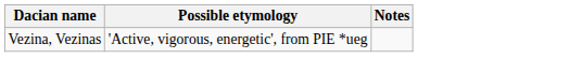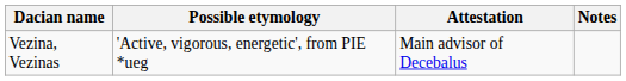 <table class="wikitable">
 <tr>
 <th>Dacian name</th>
 <th>Possible etymology</th>
+<th>Attestation</th>
 <th>Notes</th>
 </tr>
 <tr>
 <td>Vezina, Vezinas</td>
 <td>'Active, vigorous, energetic', from PIE *ueg </td>
+<td>Main advisor of <a href='#'>Decebalus</a></td>
 <td></td>
 </tr>
 </table>
